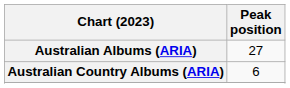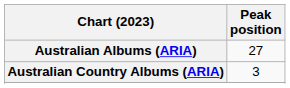 <table class="wikitable sortable plainrowheaders" style="text-align:center">
 <tr>
 <th scope="col">Chart (2023)</th>
 <th scope="col">Peak<br>position</th>
 </tr>
 <tr>
 <th scope="row">Australian Albums (<a href='#'>ARIA</a>)</th>
 <td>27</td>
 </tr>
 <tr>
 <th scope="row">Australian Country Albums (<a href='#'>ARIA</a>)</th>
-<td>6</td>
+<td>3</td>
 </tr>
 <tr>
 </tr>
 <tr>
 </tr>
 <tr>
 </tr>
 <tr>
 </tr>
 <tr>
 </tr>
 <tr>
 </tr>
 </table>
